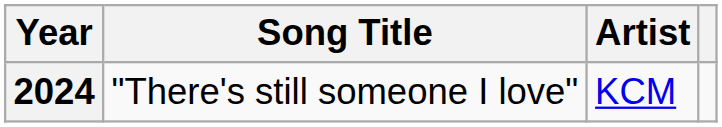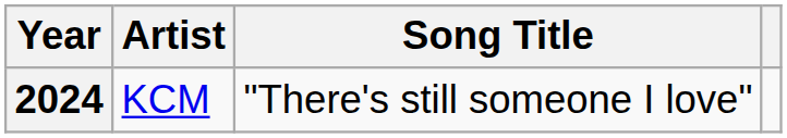 <table class="wikitable plainrowheaders">
 <tr>
 <th scope="col">Year</th>
+<th scope="col">Artist</th>
 <th scope="col">Song Title</th>
-<th scope="col">Artist</th>
 <th scope="col" class="unsortable"></th>
 </tr>
 <tr>
 <th scope="row">2024</th>
+<td><a href='#'>KCM</a></td>
 <td>"There's still someone I love"</td>
-<td><a href='#'>KCM</a></td>
 <td style="text-align:center"></td>
 </tr>
 </table>
